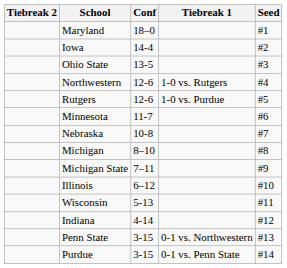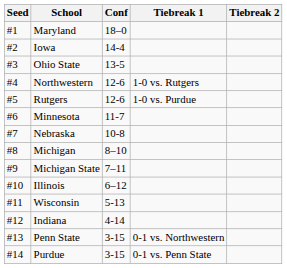 <table class="wikitable">
 <tr style="background:#efefef;">
-<th>Tiebreak 2</th>
+<th>Seed</th>
 <th>School</th>
 <th>Conf</th>
 <th>Tiebreak 1</th>
-<th>Seed</th>
+<th>Tiebreak 2</th>
 </tr>
 <tr>
-<td></td>
+<td>#1</td>
 <td>Maryland</td>
 <td>18–0</td>
 <td></td>
-<td>#1</td>
+<td></td>
 </tr>
 <tr>
-<td></td>
+<td>#2</td>
 <td>Iowa</td>
 <td>14-4</td>
 <td></td>
-<td>#2</td>
+<td></td>
 </tr>
 <tr>
-<td></td>
+<td>#3</td>
 <td>Ohio State</td>
 <td>13-5</td>
 <td></td>
-<td>#3</td>
+<td></td>
 </tr>
 <tr>
-<td></td>
+<td>#4</td>
 <td>Northwestern</td>
 <td>12-6</td>
 <td>1-0 vs. Rutgers</td>
-<td>#4</td>
+<td></td>
 </tr>
 <tr>
-<td></td>
+<td>#5</td>
 <td>Rutgers</td>
 <td>12-6</td>
 <td>1-0 vs. Purdue</td>
-<td>#5</td>
+<td></td>
 </tr>
 <tr>
-<td></td>
+<td>#6</td>
 <td>Minnesota</td>
 <td>11-7</td>
 <td></td>
-<td>#6</td>
+<td></td>
 </tr>
 <tr>
-<td></td>
+<td>#7</td>
 <td>Nebraska</td>
 <td>10-8</td>
 <td></td>
-<td>#7</td>
+<td></td>
 </tr>
 <tr>
-<td></td>
+<td>#8</td>
 <td>Michigan</td>
 <td>8–10</td>
 <td></td>
-<td>#8</td>
+<td></td>
 </tr>
 <tr>
-<td></td>
+<td>#9</td>
 <td>Michigan State</td>
 <td>7–11</td>
 <td></td>
-<td>#9</td>
+<td></td>
 </tr>
 <tr>
-<td></td>
+<td>#10</td>
 <td>Illinois</td>
 <td>6–12</td>
 <td></td>
-<td>#10</td>
+<td></td>
 </tr>
 <tr>
-<td></td>
+<td>#11</td>
 <td>Wisconsin</td>
 <td>5-13</td>
 <td></td>
-<td>#11</td>
+<td></td>
 </tr>
 <tr>
-<td></td>
+<td>#12</td>
 <td>Indiana</td>
 <td>4-14</td>
 <td></td>
-<td>#12</td>
+<td></td>
 </tr>
 <tr>
-<td></td>
+<td>#13</td>
 <td>Penn State</td>
 <td>3-15</td>
 <td>0-1 vs. Northwestern</td>
-<td>#13</td>
+<td></td>
 </tr>
 <tr>
-<td></td>
+<td>#14</td>
 <td>Purdue</td>
 <td>3-15</td>
 <td>0-1 vs. Penn State</td>
-<td>#14</td>
+<td></td>
 </tr>
 </table>
